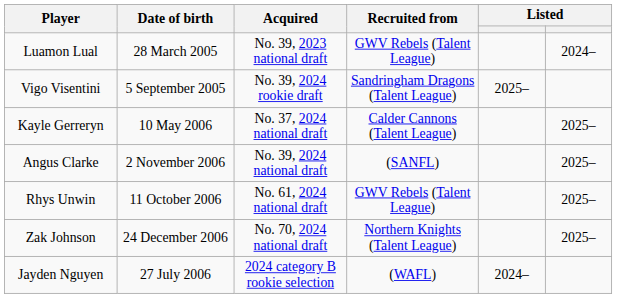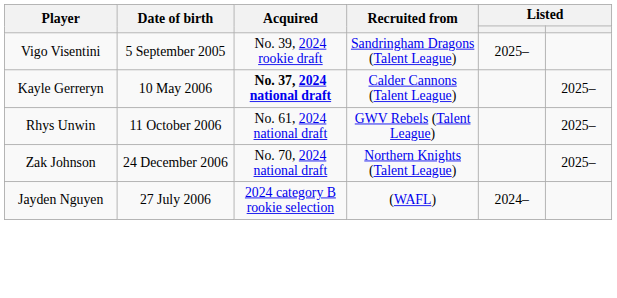 <table class="wikitable sortable" style="text-align:center; width:80%;">
 <tr>
 <th rowspan="2" style="width:10%">Player</th>
 <th rowspan="2" style="width:10%">Date of birth</th>
 <th rowspan="2" style="width:10%">Acquired</th>
 <th rowspan="2" style="width:10%">Recruited from</th>
 <th colspan="2" style="width:10%">Listed</th>
 </tr>
 <tr>
 <th style="width=5%;"></th>
 <th style="width=5%;"></th>
 </tr>
 <tr>
-<td>Luamon Lual</td>
-<td>28 March 2005</td>
-<td>No. 39, <a href='#'>2023 national draft</a></td>
-<td><a href='#'>GWV Rebels</a> (<a href='#'>Talent League</a>)</td>
-<td></td>
-<td>2024–</td>
-</tr>
-<tr>
 <td>Vigo Visentini</td>
 <td>5 September 2005</td>
 <td>No. 39, <a href='#'>2024 rookie draft</a></td>
 <td><a href='#'>Sandringham Dragons</a> (<a href='#'>Talent League</a>)</td>
 <td>2025–</td>
 <td></td>
 </tr>
 <tr>
 <td>Kayle Gerreryn</td>
 <td>10 May 2006</td>
-<td>No. 37, <a href='#'>2024 national draft</a></td>
+<td><strong>No. 37, <a href='#'>2024 national draft</a></strong></td>
 <td><a href='#'>Calder Cannons</a> (<a href='#'>Talent League</a>)</td>
-<td></td>
-<td>2025–</td>
-</tr>
-<tr>
-<td>Angus Clarke</td>
-<td>2 November 2006</td>
-<td>No. 39, <a href='#'>2024 national draft</a></td>
-<td> (<a href='#'>SANFL</a>)</td>
 <td></td>
 <td>2025–</td>
 </tr>
 <tr>
 <td>Rhys Unwin</td>
 <td>11 October 2006</td>
 <td>No. 61, <a href='#'>2024 national draft</a></td>
 <td><a href='#'>GWV Rebels</a> (<a href='#'>Talent League</a>)</td>
 <td></td>
 <td>2025–</td>
 </tr>
 <tr>
 <td>Zak Johnson</td>
 <td>24 December 2006</td>
 <td>No. 70, <a href='#'>2024 national draft</a></td>
 <td><a href='#'>Northern Knights</a> (<a href='#'>Talent League</a>)</td>
 <td></td>
 <td>2025–</td>
 </tr>
 <tr>
 <td>Jayden Nguyen</td>
 <td>27 July 2006</td>
 <td><a href='#'>2024 category B rookie selection</a></td>
 <td> (<a href='#'>WAFL</a>)</td>
 <td>2024–</td>
 <td></td>
 </tr>
 </table>
